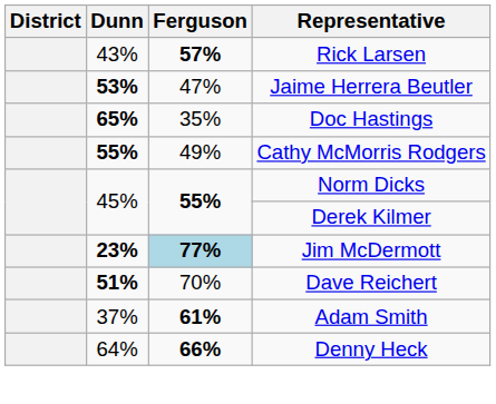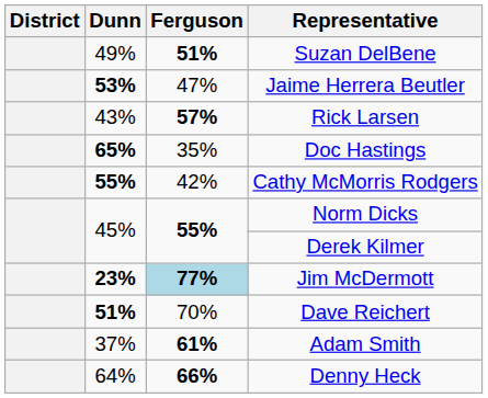 <table class=wikitable>
 <tr>
 <th>District</th>
 <th>Dunn</th>
 <th>Ferguson</th>
 <th>Representative</th>
 </tr>
 <tr align=center>
 <th></th>
-<td>43%</td>
-<td><strong>57%</strong></td>
-<td><a href='#'>Rick Larsen</a></td>
+<td>49%</td>
+<td><strong>51%</strong></td>
+<td><a href='#'>Suzan DelBene</a></td>
 </tr>
 <tr align=center>
 <th></th>
 <td><strong>53%</strong></td>
 <td>47%</td>
 <td><a href='#'>Jaime Herrera Beutler</a></td>
+</tr>
+<tr align=center>
+<th></th>
+<td>43%</td>
+<td><strong>57%</strong></td>
+<td><a href='#'>Rick Larsen</a></td>
 </tr>
 <tr align=center>
 <th></th>
 <td><strong>65%</strong></td>
 <td>35%</td>
 <td><a href='#'>Doc Hastings</a></td>
 </tr>
 <tr align=center>
 <th></th>
 <td><strong>55%</strong></td>
-<td>49%</td>
+<td>42%</td>
 <td><a href='#'>Cathy McMorris Rodgers</a></td>
 </tr>
 <tr align=center>
 <th rowspan=2 ></th>
 <td rowspan=2>45%</td>
 <td rowspan=2><strong>55%</strong></td>
 <td><a href='#'>Norm Dicks</a></td>
 </tr>
 <tr align=center>
 <td><a href='#'>Derek Kilmer</a></td>
 </tr>
 <tr align=center>
 <th></th>
 <td><strong>23%</strong></td>
 <td style="background: lightblue;"><strong>77%</strong></td>
 <td><a href='#'>Jim McDermott</a></td>
 </tr>
 <tr align=center>
 <th></th>
 <td><strong>51%</strong></td>
 <td>70%</td>
 <td><a href='#'>Dave Reichert</a></td>
 </tr>
 <tr align=center>
 <th></th>
 <td>37%</td>
 <td><strong>61%</strong></td>
 <td><a href='#'>Adam Smith</a></td>
 </tr>
 <tr align=center>
 <th></th>
 <td>64%</td>
 <td><strong>66%</strong></td>
 <td><a href='#'>Denny Heck</a></td>
 </tr>
 </table>
